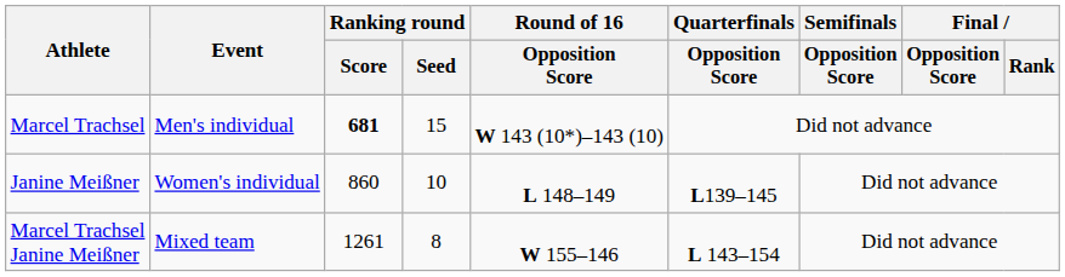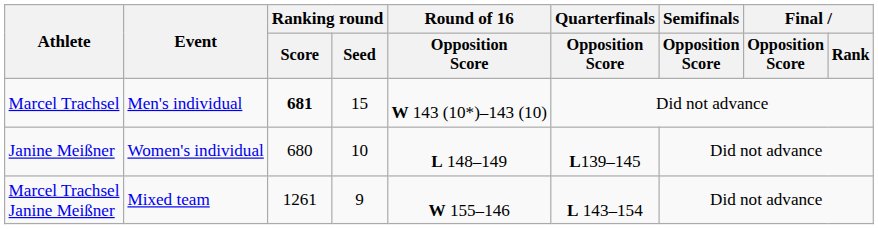 <table class="wikitable" style="text-align:center; font-size:90%">
 <tr>
 <th rowspan=2>Athlete</th>
 <th rowspan=2>Event</th>
 <th colspan=2>Ranking round</th>
 <th>Round of 16</th>
 <th>Quarterfinals</th>
 <th>Semifinals</th>
 <th colspan=2>Final / </th>
 </tr>
 <tr style="font-size:95%">
 <th>Score</th>
 <th>Seed</th>
 <th>Opposition<br>Score</th>
 <th>Opposition<br>Score</th>
 <th>Opposition<br>Score</th>
 <th>Opposition<br>Score</th>
 <th>Rank</th>
 </tr>
 <tr>
 <td align=left><a href='#'>Marcel Trachsel</a></td>
 <td align=left><a href='#'>Men's individual</a></td>
 <td><strong>681</strong></td>
 <td>15</td>
 <td><br><strong>W</strong> 143 (10*)–143 (10)</td>
 <td colspan=4>Did not advance</td>
 </tr>
 <tr>
 <td align=left><a href='#'>Janine Meißner</a></td>
 <td align=left><a href='#'>Women's individual</a></td>
-<td>860</td>
+<td>680</td>
 <td>10</td>
 <td><br> <strong>L</strong> 148–149</td>
 <td><br><strong>L</strong>139–145</td>
 <td colspan=3>Did not advance</td>
 </tr>
 <tr>
 <td align=left><a href='#'>Marcel Trachsel</a><br><a href='#'>Janine Meißner</a></td>
 <td align=left><a href='#'>Mixed team</a></td>
 <td>1261</td>
-<td>8</td>
+<td>9</td>
 <td><br> <strong>W</strong> 155–146</td>
 <td><br> <strong>L</strong> 143–154</td>
 <td colspan=3>Did not advance</td>
 </tr>
 </table>
